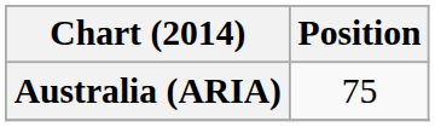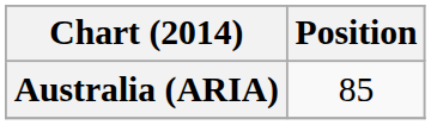 <table class="wikitable plainrowheaders" style="text-align:center">
 <tr>
 <th scope="col">Chart (2014)</th>
 <th scope="col">Position</th>
 </tr>
 <tr>
 <th scope="row">Australia (ARIA)</th>
-<td>75</td>
+<td>85</td>
 </tr>
 <tr>
 </tr>
 </table>
